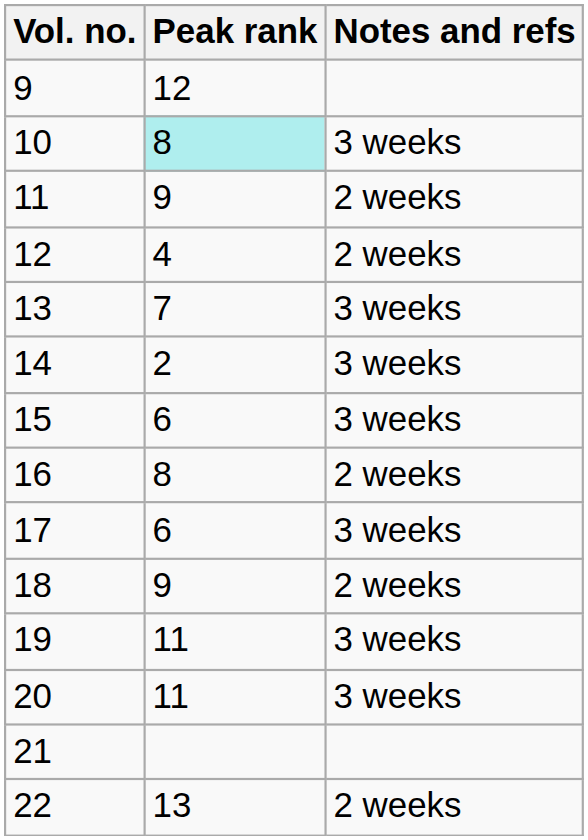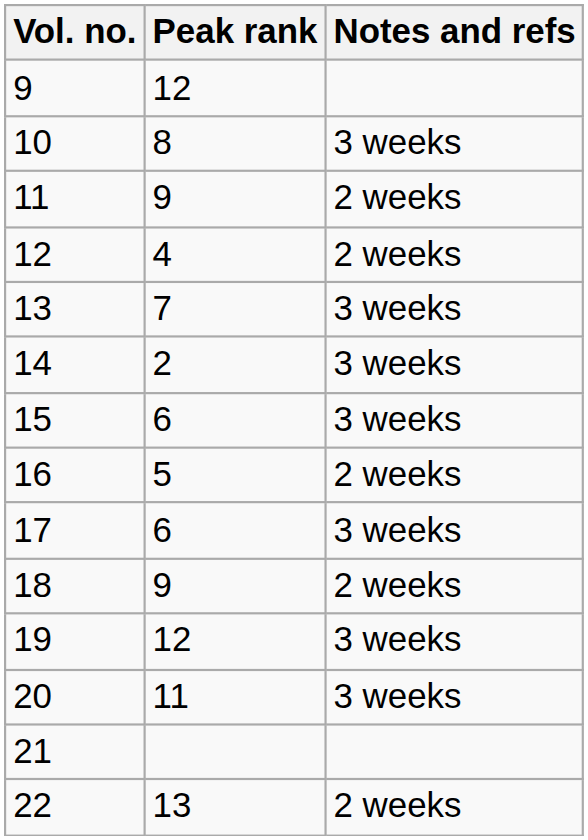 <table class="wikitable">
 <tr>
 <th>Vol. no.</th>
 <th>Peak rank</th>
 <th>Notes and refs</th>
 </tr>
 <tr>
 <td>9</td>
 <td>12</td>
 <td></td>
 </tr>
 <tr>
 <td>10</td>
-<td style="background: paleturquoise;">8</td>
+<td>8</td>
 <td>3 weeks</td>
 </tr>
 <tr>
 <td>11</td>
 <td>9</td>
 <td>2 weeks </td>
 </tr>
 <tr>
 <td>12</td>
 <td>4</td>
 <td>2 weeks</td>
 </tr>
 <tr>
 <td>13</td>
 <td>7</td>
 <td>3 weeks</td>
 </tr>
 <tr>
 <td>14</td>
 <td>2</td>
 <td>3 weeks</td>
 </tr>
 <tr>
 <td>15</td>
 <td>6</td>
 <td>3 weeks</td>
 </tr>
 <tr>
 <td>16</td>
-<td>8</td>
+<td>5</td>
 <td>2 weeks</td>
 </tr>
 <tr>
 <td>17</td>
 <td>6</td>
 <td>3 weeks</td>
 </tr>
 <tr>
 <td>18</td>
 <td>9</td>
 <td>2 weeks</td>
 </tr>
 <tr>
 <td>19</td>
-<td>11</td>
+<td>12</td>
 <td>3 weeks</td>
 </tr>
 <tr>
 <td>20</td>
 <td>11</td>
 <td>3 weeks</td>
 </tr>
 <tr>
 <td>21</td>
 <td></td>
 <td></td>
 </tr>
 <tr>
 <td>22</td>
 <td>13</td>
 <td>2 weeks</td>
 </tr>
 </table>
